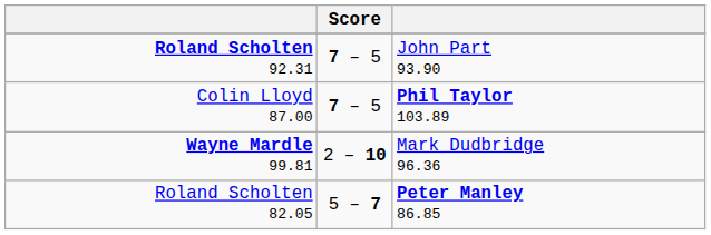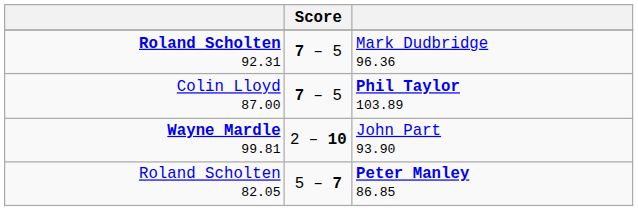 <table class=wikitable style="text-align:center">
 <tr>
 <th width=225></th>
 <th width=50>Score</th>
 <th width=225></th>
 </tr>
 <tr align=center>
 </tr>
 <tr align=left>
 <td align=right><strong><a href='#'>Roland Scholten</a></strong> <br> <small><span>92.31</span></small></td>
 <td align=center><strong>7</strong> – 5</td>
-<td> <a href='#'>John Part</a><br> <small><span>93.90</span></small></td>
+<td> <a href='#'>Mark Dudbridge</a><br> <small><span>96.36</span></small></td>
 </tr>
 <tr align=left>
 <td align=right><a href='#'>Colin Lloyd</a> <br> <small><span>87.00</span></small></td>
 <td align=center><strong>7</strong> – 5</td>
 <td> <strong><a href='#'>Phil Taylor</a></strong><br> <small><span>103.89</span></small></td>
 </tr>
 <tr align=left>
 <td align=right><strong><a href='#'>Wayne Mardle</a></strong> <br> <small><span>99.81</span></small></td>
 <td align=center>2 – <strong>10</strong></td>
-<td> <a href='#'>Mark Dudbridge</a><br> <small><span>96.36</span></small></td>
+<td> <a href='#'>John Part</a><br> <small><span>93.90</span></small></td>
 </tr>
 <tr align=left>
 <td align=right><a href='#'>Roland Scholten</a> <br> <small><span>82.05</span></small></td>
 <td align=center>5 – <strong>7</strong></td>
 <td> <strong><a href='#'>Peter Manley</a></strong><br> <small><span>86.85</span></small></td>
 </tr>
 </table>
